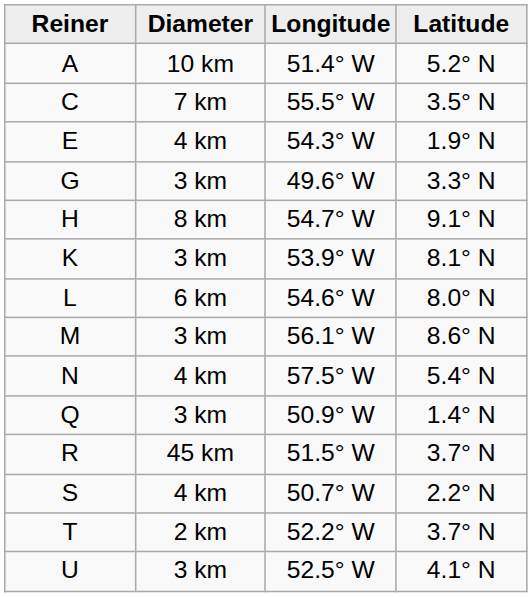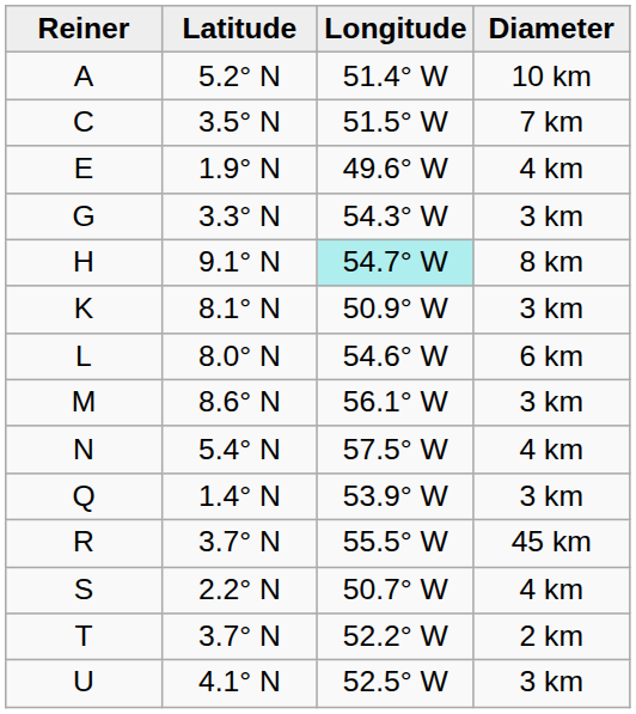 <table class="wikitable">
 <tr>
 <th width="25%" style="background:#eeeeee;">Reiner</th>
+<th width="25%" style="background:#eeeeee;">Latitude</th>
+<th width="25%" style="background:#eeeeee;">Longitude</th>
 <th width="25%" style="background:#eeeeee;">Diameter</th>
-<th width="25%" style="background:#eeeeee;">Longitude</th>
-<th width="25%" style="background:#eeeeee;">Latitude</th>
 </tr>
 <tr>
 <td align="center">A</td>
+<td align="center">5.2° N</td>
+<td align="center">51.4° W</td>
 <td align="center">10 km</td>
-<td align="center">51.4° W</td>
-<td align="center">5.2° N</td>
 </tr>
 <tr>
 <td align="center">C</td>
+<td align="center">3.5° N</td>
+<td align="center">51.5° W</td>
 <td align="center">7 km</td>
-<td align="center">55.5° W</td>
-<td align="center">3.5° N</td>
 </tr>
 <tr>
 <td align="center">E</td>
+<td align="center">1.9° N</td>
+<td align="center">49.6° W</td>
 <td align="center">4 km</td>
-<td align="center">54.3° W</td>
-<td align="center">1.9° N</td>
 </tr>
 <tr>
 <td align="center">G</td>
+<td align="center">3.3° N</td>
+<td align="center">54.3° W</td>
 <td align="center">3 km</td>
-<td align="center">49.6° W</td>
-<td align="center">3.3° N</td>
 </tr>
 <tr>
 <td align="center">H</td>
+<td align="center">9.1° N</td>
+<td align="center" style="background: paleturquoise;">54.7° W</td>
 <td align="center">8 km</td>
-<td align="center">54.7° W</td>
-<td align="center">9.1° N</td>
 </tr>
 <tr>
 <td align="center">K</td>
+<td align="center">8.1° N</td>
+<td align="center">50.9° W</td>
 <td align="center">3 km</td>
-<td align="center">53.9° W</td>
-<td align="center">8.1° N</td>
 </tr>
 <tr>
 <td align="center">L</td>
+<td align="center">8.0° N</td>
+<td align="center">54.6° W</td>
 <td align="center">6 km</td>
-<td align="center">54.6° W</td>
-<td align="center">8.0° N</td>
 </tr>
 <tr>
 <td align="center">M</td>
+<td align="center">8.6° N</td>
+<td align="center">56.1° W</td>
 <td align="center">3 km</td>
-<td align="center">56.1° W</td>
-<td align="center">8.6° N</td>
 </tr>
 <tr>
 <td align="center">N</td>
+<td align="center">5.4° N</td>
+<td align="center">57.5° W</td>
 <td align="center">4 km</td>
-<td align="center">57.5° W</td>
-<td align="center">5.4° N</td>
 </tr>
 <tr>
 <td align="center">Q</td>
+<td align="center">1.4° N</td>
+<td align="center">53.9° W</td>
 <td align="center">3 km</td>
-<td align="center">50.9° W</td>
-<td align="center">1.4° N</td>
 </tr>
 <tr>
 <td align="center">R</td>
+<td align="center">3.7° N</td>
+<td align="center">55.5° W</td>
 <td align="center">45 km</td>
-<td align="center">51.5° W</td>
-<td align="center">3.7° N</td>
 </tr>
 <tr>
 <td align="center">S</td>
+<td align="center">2.2° N</td>
+<td align="center">50.7° W</td>
 <td align="center">4 km</td>
-<td align="center">50.7° W</td>
-<td align="center">2.2° N</td>
 </tr>
 <tr>
 <td align="center">T</td>
+<td align="center">3.7° N</td>
+<td align="center">52.2° W</td>
 <td align="center">2 km</td>
-<td align="center">52.2° W</td>
-<td align="center">3.7° N</td>
 </tr>
 <tr>
 <td align="center">U</td>
+<td align="center">4.1° N</td>
+<td align="center">52.5° W</td>
 <td align="center">3 km</td>
-<td align="center">52.5° W</td>
-<td align="center">4.1° N</td>
 </tr>
 </table>
